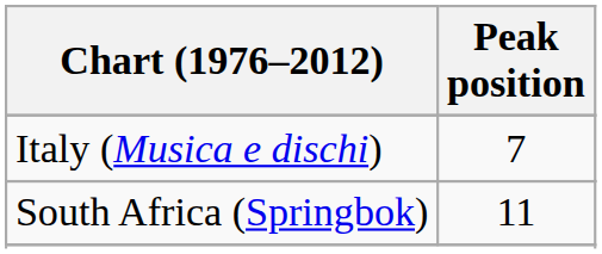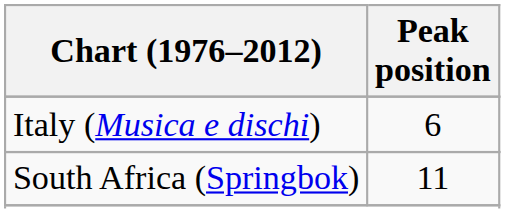 <table class="wikitable sortable">
 <tr>
 <th>Chart (1976–2012)</th>
 <th>Peak<br>position</th>
 </tr>
 <tr>
 </tr>
 <tr>
 </tr>
 <tr>
 </tr>
 <tr>
 </tr>
 <tr>
 </tr>
 <tr>
 <td>Italy (<em><a href='#'>Musica e dischi</a></em>)</td>
-<td style="text-align:center;">7</td>
+<td style="text-align:center;">6</td>
 </tr>
 <tr>
 </tr>
 <tr>
 </tr>
 <tr>
 <td>South Africa (<a href='#'>Springbok</a>)</td>
 <td align="center">11</td>
 </tr>
 <tr>
 </tr>
 <tr>
 </tr>
 <tr>
 </tr>
 <tr>
 </tr>
 <tr>
 </tr>
 </table>
